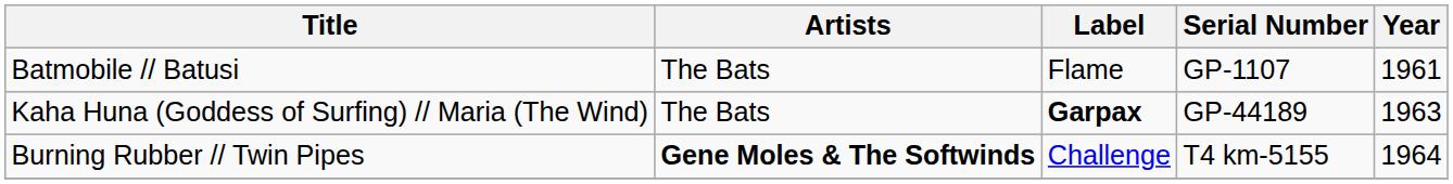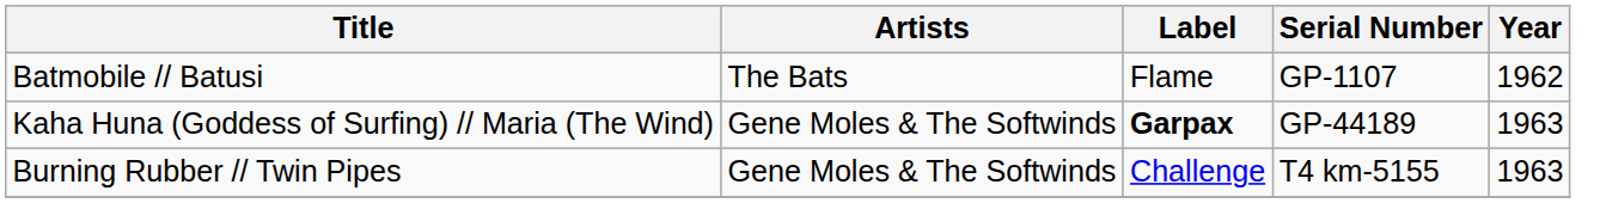 <table class="wikitable">
 <tr>
 <th>Title</th>
 <th>Artists</th>
 <th>Label</th>
 <th>Serial Number</th>
 <th>Year</th>
 </tr>
 <tr>
 <td>Batmobile // Batusi</td>
 <td>The Bats</td>
 <td>Flame</td>
 <td>GP-1107</td>
-<td>1961</td>
+<td>1962</td>
 </tr>
 <tr>
 <td>Kaha Huna (Goddess of Surfing) // Maria (The Wind)</td>
-<td>The Bats</td>
+<td>Gene Moles & The Softwinds</td>
 <td><strong>Garpax</strong></td>
 <td>GP-44189</td>
 <td>1963</td>
 </tr>
 <tr>
 <td>Burning Rubber // Twin Pipes</td>
-<td><strong>Gene Moles & The Softwinds</strong></td>
+<td>Gene Moles & The Softwinds</td>
 <td><a href='#'>Challenge</a></td>
 <td>T4 km-5155</td>
-<td>1964</td>
+<td>1963</td>
 </tr>
 <tr>
 </tr>
 </table>
